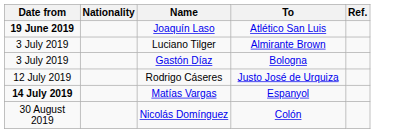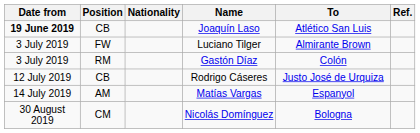 <table class="wikitable" style="text-align:center; font-size:90%; ">
 <tr>
 <th style="background:#; color:#; width:100px;">Date from</th>
+<th style="background:#; color:#; width:50px;">Position</th>
 <th style="background:#; color:#; width:50px;">Nationality</th>
 <th style="background:#; color:#; width:125px;">Name</th>
 <th style="background:#; color:#; width:155px;">To</th>
 <th style="background:#; color:#; width:25px;">Ref.</th>
 </tr>
 <tr>
 <td><strong>19 June 2019</strong></td>
+<td>CB</td>
 <td></td>
 <td><a href='#'>Joaquín Laso</a></td>
 <td> <a href='#'>Atlético San Luis</a></td>
 <td></td>
 </tr>
 <tr>
 <td>3 July 2019</td>
+<td>FW</td>
 <td></td>
 <td>Luciano Tilger</td>
 <td> <a href='#'>Almirante Brown</a></td>
 <td></td>
 </tr>
 <tr>
 <td>3 July 2019</td>
+<td>RM</td>
 <td></td>
 <td><a href='#'>Gastón Díaz</a></td>
-<td> <a href='#'>Bologna</a></td>
+<td> <a href='#'>Colón</a></td>
 <td></td>
 </tr>
 <tr>
 <td>12 July 2019</td>
+<td>CB</td>
 <td></td>
 <td>Rodrigo Cáseres</td>
 <td> <a href='#'>Justo José de Urquiza</a></td>
 <td></td>
 </tr>
 <tr>
-<td><strong>14 July 2019</strong></td>
+<td>14 July 2019</td>
+<td>AM</td>
 <td></td>
 <td><a href='#'>Matías Vargas</a></td>
 <td> <a href='#'>Espanyol</a></td>
 <td></td>
 </tr>
 <tr>
 <td>30 August 2019</td>
+<td>CM</td>
 <td></td>
 <td><a href='#'>Nicolás Domínguez</a></td>
-<td> <a href='#'>Colón</a></td>
+<td> <a href='#'>Bologna</a></td>
 <td></td>
 </tr>
 </table>
